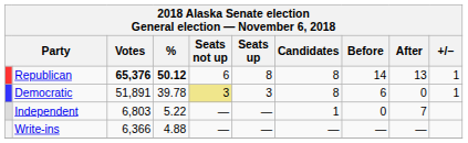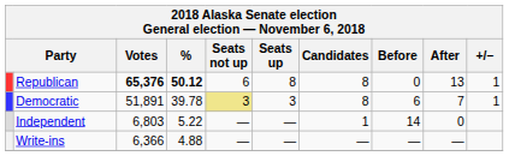 <table class="wikitable" style="font-size:95%;">
 <tr>
 <th colspan=10>2018 Alaska Senate election<br>General election — November 6, 2018</th>
 </tr>
 <tr>
 <th colspan=2 style="width: 15em">Party</th>
 <th style="width: 5em">Votes</th>
 <th style="width: 3em">%</th>
 <th style="width: 5em">Seats not up</th>
 <th style="width: 5em">Seats up</th>
 <th style="width: 5em">Candidates</th>
 <th style="width: 5em">Before</th>
 <th style="width: 5em">After</th>
 <th style="width: 5em">+/–</th>
 </tr>
 <tr>
 <th style="background-color:#F33; width: 3px"></th>
 <td style="width: 130px"><a href='#'>Republican</a></td>
 <td align="right"><strong>65,376</strong></td>
 <td align="right"><strong>50.12</strong></td>
 <td align="right">6</td>
 <td align="right">8</td>
 <td align="right">8</td>
-<td align="right">14</td>
+<td align="right">0</td>
 <td align="right">13</td>
 <td align="right"> 1</td>
 </tr>
 <tr>
 <th style="background-color:#33F; width: 3px"></th>
 <td style="width: 130px"><a href='#'>Democratic</a></td>
 <td align="right">51,891</td>
 <td align="right">39.78</td>
 <td align="right" style="background: khaki;">3</td>
 <td align="right">3</td>
 <td align="right">8</td>
 <td align="right">6</td>
-<td align="right">0</td>
+<td align="right">7</td>
 <td align="right"> 1</td>
 </tr>
 <tr>
 <th style="background-color:#DCDCDC; width: 3px"></th>
 <td style="width: 130px"><a href='#'>Independent</a></td>
 <td align="right">6,803</td>
 <td align="right">5.22</td>
 <td align="right">—</td>
 <td align="right">—</td>
 <td align="right">1</td>
+<td align="right">14</td>
 <td align="right">0</td>
-<td align="right">7</td>
 <td align="right"></td>
 </tr>
 <tr>
 <th style="background-color:; width: 3px"></th>
 <td style="width: 130px"><a href='#'>Write-ins</a></td>
 <td align="right">6,366</td>
 <td align="right">4.88</td>
 <td align="right">—</td>
 <td align="right">—</td>
 <td align="right">—</td>
 <td align="right">—</td>
 <td align="right">—</td>
 <td align="right"></td>
 </tr>
 <tr>
 </tr>
 </table>
